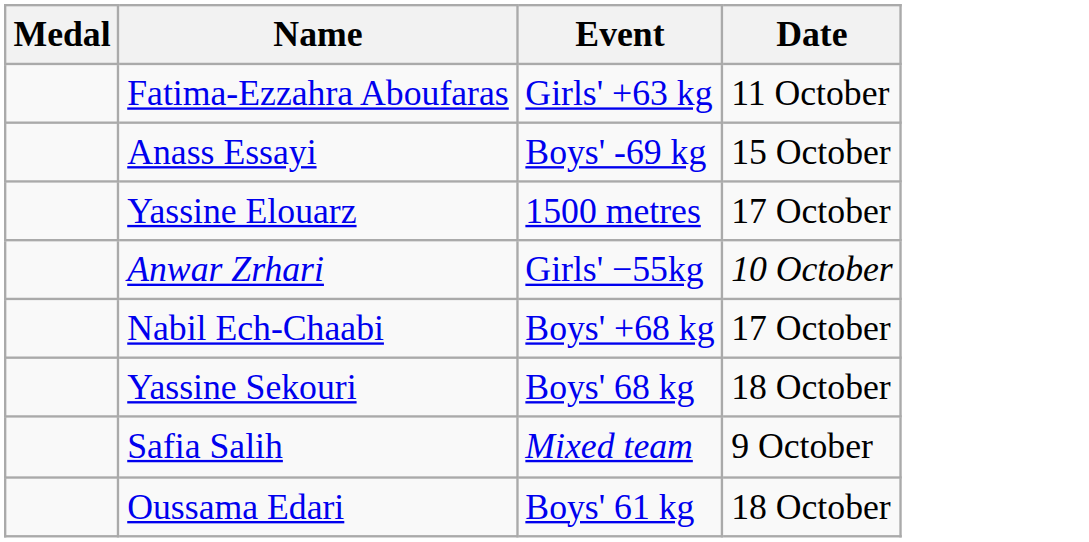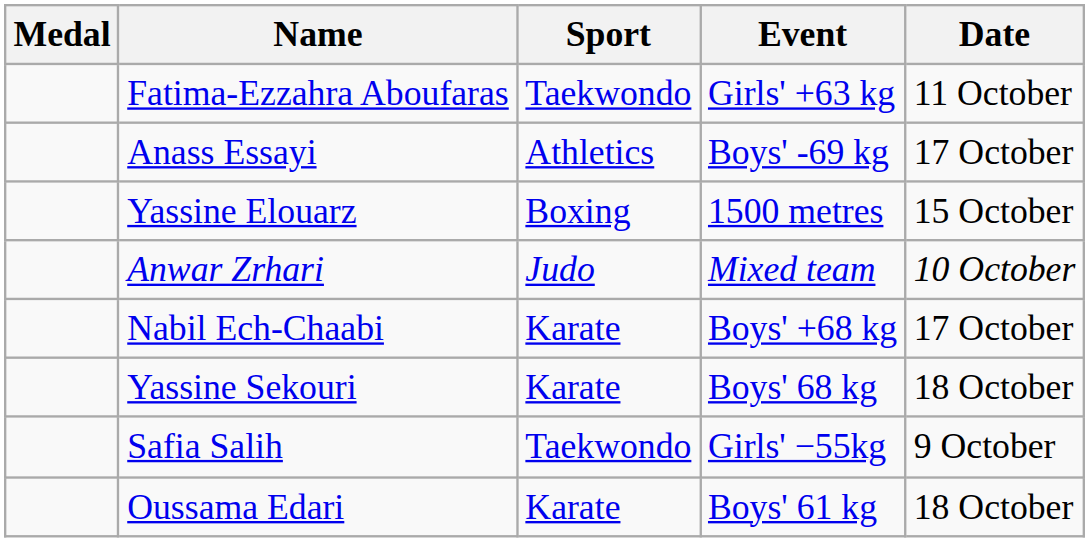 <table class="wikitable sortable"  style="font-size:95%">
 <tr>
 <th>Medal</th>
 <th>Name</th>
+<th>Sport</th>
 <th>Event</th>
 <th>Date</th>
 </tr>
 <tr>
 <td></td>
 <td><a href='#'>Fatima-Ezzahra Aboufaras</a></td>
+<td><a href='#'>Taekwondo</a></td>
 <td><a href='#'>Girls' +63 kg</a></td>
 <td>11 October</td>
 </tr>
 <tr>
 <td></td>
 <td><a href='#'>Anass Essayi</a></td>
+<td><a href='#'>Athletics</a></td>
 <td><a href='#'>Boys' -69 kg</a></td>
-<td>15 October</td>
+<td>17 October</td>
 </tr>
 <tr>
 <td></td>
 <td><a href='#'>Yassine Elouarz</a></td>
+<td><a href='#'>Boxing</a></td>
 <td><a href='#'>1500 metres</a></td>
-<td>17 October</td>
+<td>15 October</td>
 </tr>
 <tr>
 <td><em></em></td>
 <td><em><a href='#'>Anwar Zrhari</a></em></td>
-<td><a href='#'>Girls' −55kg</a></td>
+<td><em><a href='#'>Judo</a></em></td>
+<td><em><a href='#'>Mixed team</a></em></td>
 <td><em>10 October</em></td>
 </tr>
 <tr>
 <td></td>
 <td><a href='#'>Nabil Ech-Chaabi</a></td>
+<td><a href='#'>Karate</a></td>
 <td><a href='#'>Boys' +68 kg</a></td>
 <td>17 October</td>
 </tr>
 <tr>
 <td></td>
 <td><a href='#'>Yassine Sekouri</a></td>
+<td><a href='#'>Karate</a></td>
 <td><a href='#'>Boys' 68 kg</a></td>
 <td>18 October</td>
 </tr>
 <tr>
 <td></td>
 <td><a href='#'>Safia Salih</a></td>
-<td><em><a href='#'>Mixed team</a></em></td>
+<td><a href='#'>Taekwondo</a></td>
+<td><a href='#'>Girls' −55kg</a></td>
 <td>9 October</td>
 </tr>
 <tr>
 <td></td>
 <td><a href='#'>Oussama Edari</a></td>
+<td><a href='#'>Karate</a></td>
 <td><a href='#'>Boys' 61 kg</a></td>
 <td>18 October</td>
 </tr>
 </table>
